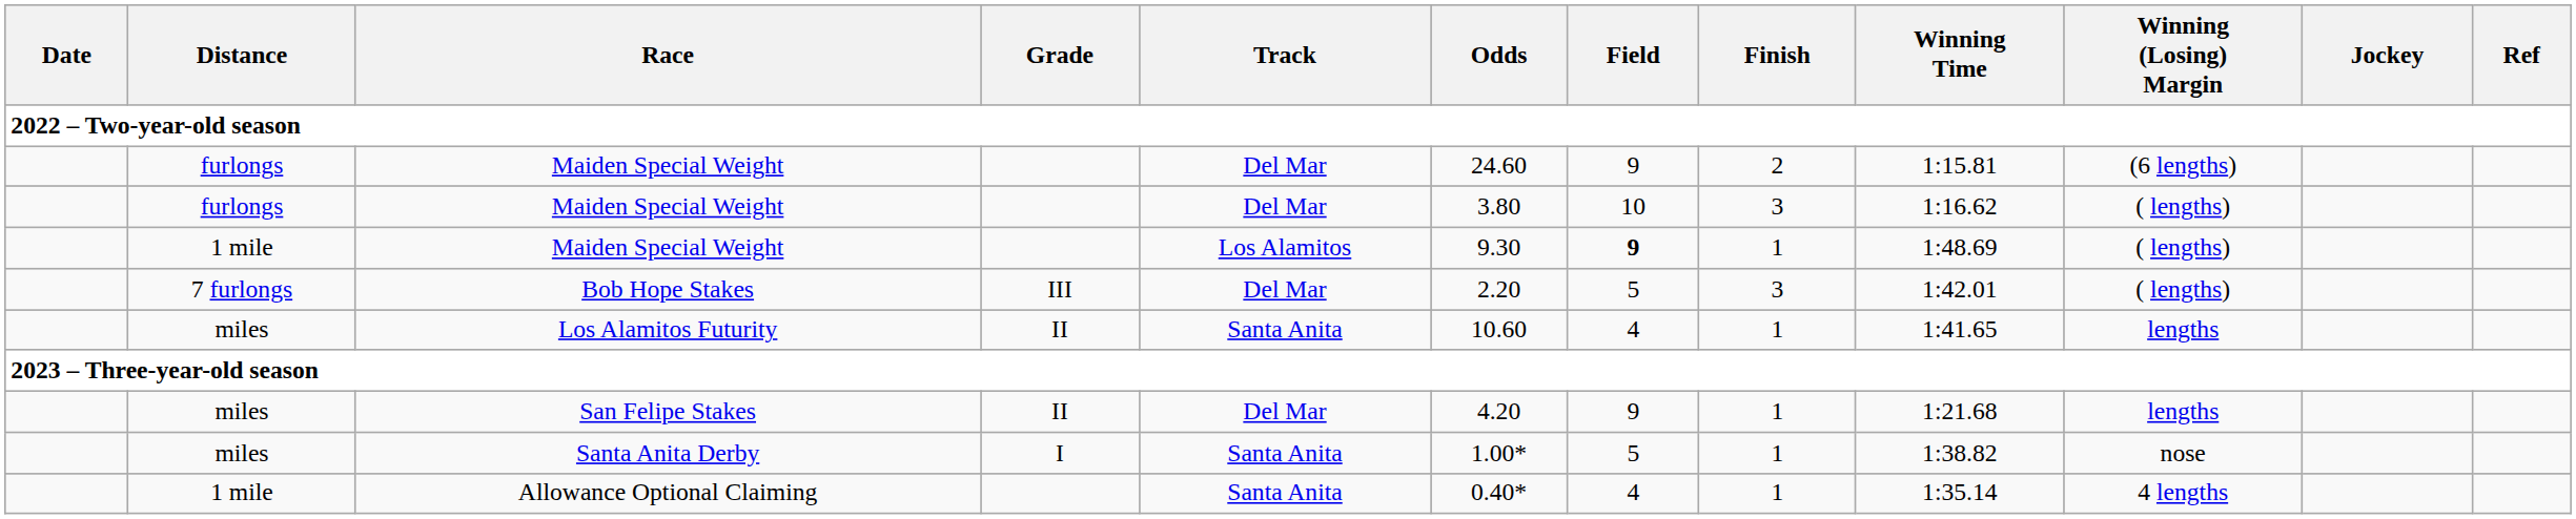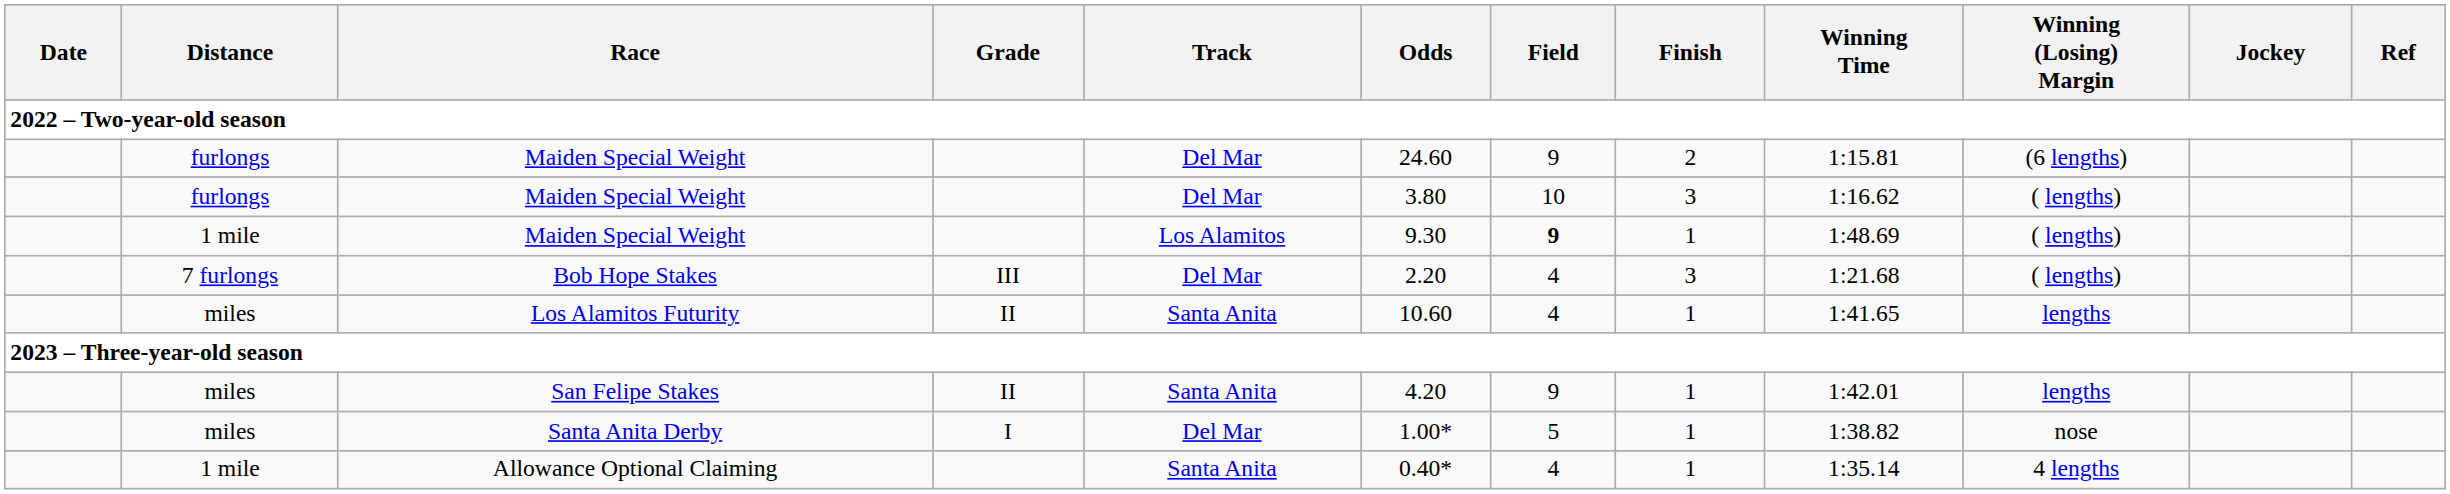 <table class = "wikitable sortable" style="text-align:center; width:94%; font-size:90%">
 <tr>
 <th scope="col">Date</th>
 <th scope="col">Distance</th>
 <th scope="col">Race</th>
 <th scope="col">Grade</th>
 <th scope="col">Track</th>
 <th scope="col">Odds</th>
 <th scope="col">Field</th>
 <th scope="col">Finish</th>
 <th scope="col">Winning<br>Time</th>
 <th scope="col">Winning<br>(Losing)<br>Margin</th>
 <th scope="col">Jockey</th>
 <th scope="col" class="unsortable">Ref</th>
 </tr>
 <tr style="background-color:white">
 <td align="left" colspan=12><strong>2022 – Two-year-old season</strong></td>
 </tr>
 <tr>
 <td></td>
 <td>  <a href='#'>furlongs</a></td>
 <td><a href='#'>Maiden Special Weight</a></td>
 <td></td>
 <td><a href='#'>Del Mar</a></td>
 <td>24.60</td>
 <td>9</td>
 <td>2</td>
 <td>1:15.81</td>
 <td> (6 <a href='#'>lengths</a>)</td>
 <td></td>
 <td></td>
 </tr>
 <tr>
 <td></td>
 <td>  <a href='#'>furlongs</a></td>
 <td><a href='#'>Maiden Special Weight</a></td>
 <td></td>
 <td><a href='#'>Del Mar</a></td>
 <td>3.80</td>
 <td>10</td>
 <td>3</td>
 <td>1:16.62</td>
 <td> ( <a href='#'>lengths</a>)</td>
 <td></td>
 <td></td>
 </tr>
 <tr>
 <td></td>
 <td> 1 mile</td>
 <td><a href='#'>Maiden Special Weight</a></td>
 <td></td>
 <td><a href='#'>Los Alamitos</a></td>
 <td>9.30</td>
 <td><strong>9</strong></td>
 <td>1</td>
 <td>1:48.69</td>
 <td>( <a href='#'>lengths</a>)</td>
 <td></td>
 <td></td>
 </tr>
 <tr>
 <td></td>
 <td> 7 <a href='#'>furlongs</a></td>
 <td><a href='#'>Bob Hope Stakes</a></td>
 <td>III</td>
 <td><a href='#'>Del Mar</a></td>
 <td>2.20</td>
-<td>5</td>
+<td>4</td>
 <td>3</td>
-<td>1:42.01</td>
+<td>1:21.68</td>
 <td> ( <a href='#'>lengths</a>)</td>
 <td></td>
 <td></td>
 </tr>
 <tr>
 <td></td>
 <td>  miles</td>
 <td><a href='#'>Los Alamitos Futurity </a></td>
 <td>II</td>
 <td><a href='#'>Santa Anita</a></td>
 <td>10.60</td>
 <td>4</td>
 <td>1</td>
 <td>1:41.65</td>
 <td>  <a href='#'>lengths</a></td>
 <td></td>
 <td></td>
 </tr>
 <tr style="background-color:white">
 <td align="left" colspan=12><strong>2023 – Three-year-old season</strong></td>
 </tr>
 <tr>
 <td></td>
 <td>  miles</td>
 <td><a href='#'>San Felipe Stakes</a></td>
 <td>II</td>
-<td><a href='#'>Del Mar</a></td>
+<td><a href='#'>Santa Anita</a></td>
 <td>4.20</td>
 <td>9</td>
 <td>1</td>
-<td>1:21.68</td>
+<td>1:42.01</td>
 <td>   <a href='#'>lengths</a></td>
 <td></td>
 <td></td>
 </tr>
 <tr>
 <td></td>
 <td>  miles</td>
 <td><a href='#'>Santa Anita Derby</a></td>
 <td>I</td>
-<td><a href='#'>Santa Anita</a></td>
+<td><a href='#'>Del Mar</a></td>
 <td>1.00*</td>
 <td>5</td>
 <td>1</td>
 <td>1:38.82</td>
 <td>  nose</td>
 <td></td>
 <td></td>
 </tr>
 <tr>
 <td></td>
 <td> 1 mile</td>
 <td>Allowance Optional Claiming</td>
 <td></td>
 <td><a href='#'>Santa Anita</a></td>
 <td>0.40*</td>
 <td>4</td>
 <td>1</td>
 <td>1:35.14</td>
 <td>  4 <a href='#'>lengths</a></td>
 <td></td>
 <td></td>
 </tr>
 </table>
